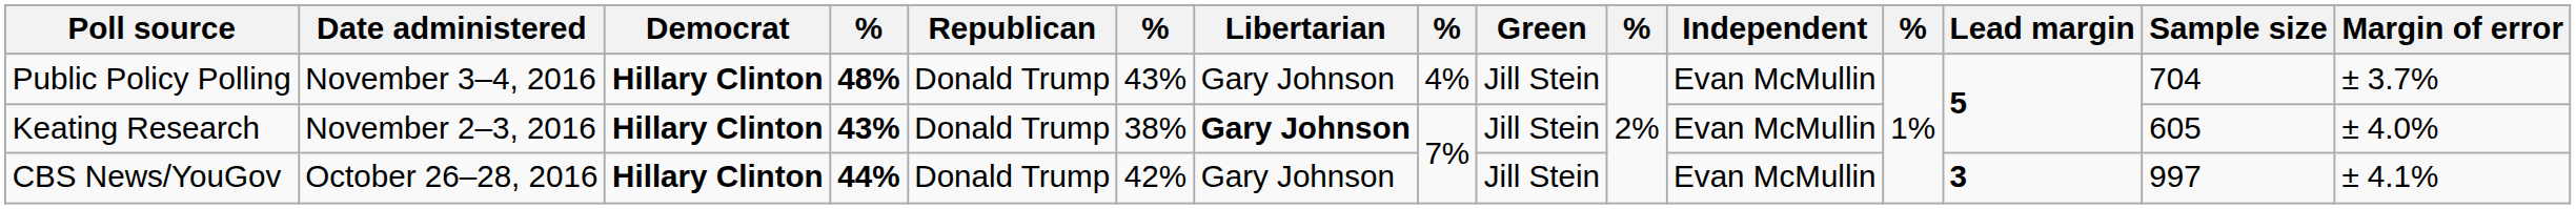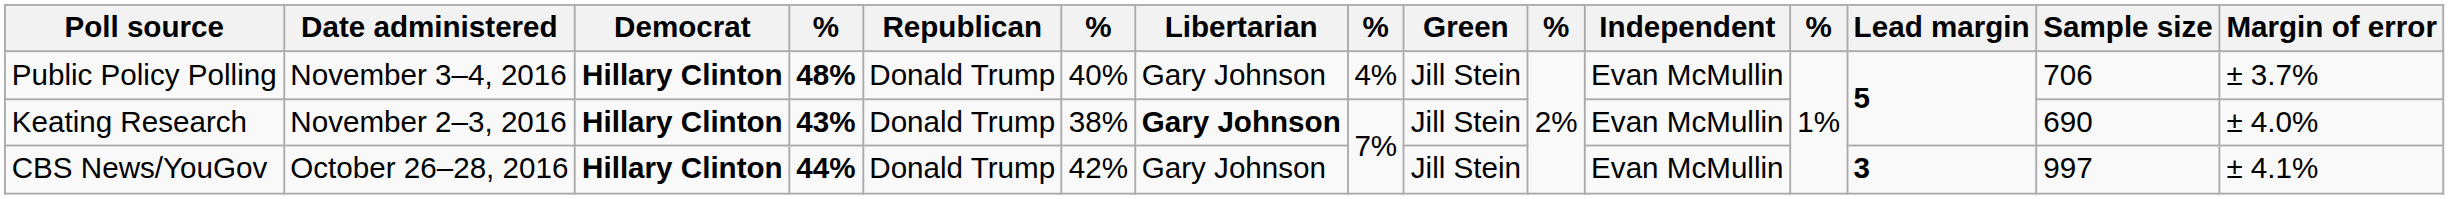 <table class="wikitable">
 <tr>
 <th>Poll source</th>
 <th>Date administered</th>
 <th>Democrat</th>
 <th>%</th>
 <th>Republican</th>
 <th>%</th>
 <th>Libertarian</th>
 <th>%</th>
 <th>Green</th>
 <th>%</th>
 <th>Independent</th>
 <th>%</th>
 <th>Lead margin</th>
 <th>Sample size</th>
 <th>Margin of error</th>
 </tr>
 <tr>
 <td>Public Policy Polling</td>
 <td>November 3–4, 2016</td>
 <td><strong>Hillary Clinton</strong></td>
 <td><strong>48%</strong></td>
 <td>Donald Trump</td>
-<td>43%</td>
+<td>40%</td>
 <td>Gary Johnson</td>
 <td>4%</td>
 <td>Jill Stein</td>
 <td rowspan="3">2%</td>
 <td>Evan McMullin</td>
 <td rowspan="3">1%</td>
 <td rowspan="2" ><strong>5</strong></td>
-<td>704</td>
+<td>706</td>
 <td>± 3.7%</td>
 </tr>
 <tr>
 <td>Keating Research</td>
 <td>November 2–3, 2016</td>
 <td><strong>Hillary Clinton</strong></td>
 <td><strong>43%</strong></td>
 <td>Donald Trump</td>
 <td>38%</td>
 <td><strong>Gary Johnson</strong></td>
 <td rowspan="2">7%</td>
 <td>Jill Stein</td>
 <td>Evan McMullin</td>
-<td>605</td>
+<td>690</td>
 <td>± 4.0%</td>
 </tr>
 <tr>
 <td>CBS News/YouGov</td>
 <td>October 26–28, 2016</td>
 <td><strong>Hillary Clinton</strong></td>
 <td><strong>44%</strong></td>
 <td>Donald Trump</td>
 <td>42%</td>
 <td>Gary Johnson</td>
 <td>Jill Stein</td>
 <td>Evan McMullin</td>
 <td><strong>3</strong></td>
 <td>997</td>
 <td>± 4.1%</td>
 </tr>
 </table>
